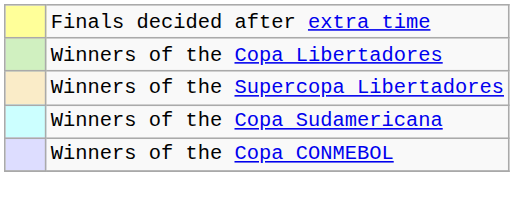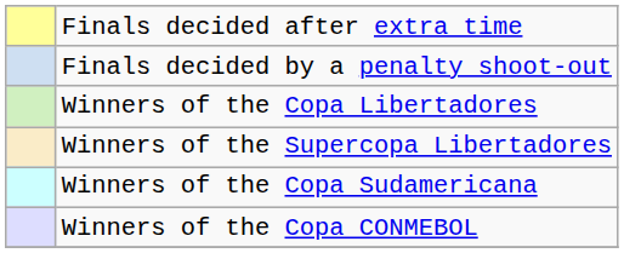 <table class="wikitable">
 <tr>
 <td style="background-color:#FFFF99"></td>
 <td>Finals decided after <a href='#'>extra time</a></td>
+</tr>
+<tr>
+<td style="background-color:#cedff2"></td>
+<td>Finals decided by a <a href='#'>penalty shoot-out</a></td>
 </tr>
 <tr>
 <td style="background-color:#D0F0C0" width="20" align=center><div></div></td>
 <td>Winners of the <a href='#'>Copa Libertadores</a></td>
 </tr>
 <tr>
 <td style="background-color:#faecc8" width="20" align=center><div></div></td>
 <td>Winners of the <a href='#'>Supercopa Libertadores</a></td>
 </tr>
 <tr>
 <td style="background-color:#CCFFFF" width="20" align=center><div></div></td>
 <td>Winners of the <a href='#'>Copa Sudamericana</a></td>
 </tr>
 <tr>
 <td style="background-color:#DDDDFF" width="20" align=center><div></div></td>
 <td>Winners of the <a href='#'>Copa CONMEBOL</a></td>
 </tr>
 <tr>
 </tr>
 </table>
